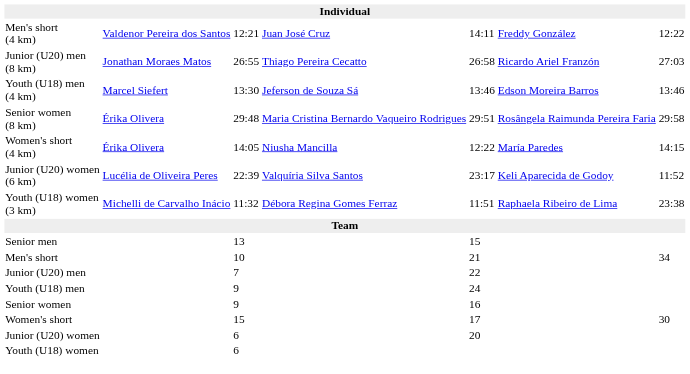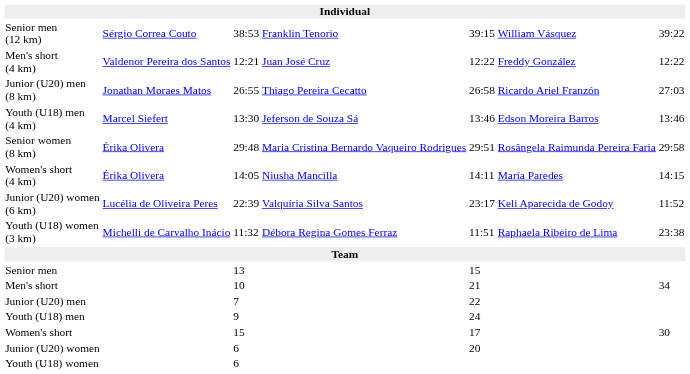 <table>
 <tr>
 <td colspan=7 bgcolor=#eeeeee style=text-align:center;><strong>Individual</strong></td>
+</tr>
+<tr>
+<td>Senior men<br>(12 km)</td>
+<td><a href='#'>Sérgio Correa Couto</a><br></td>
+<td>38:53</td>
+<td><a href='#'>Franklin Tenorio</a><br></td>
+<td>39:15</td>
+<td><a href='#'>William Vásquez</a><br></td>
+<td>39:22</td>
 </tr>
 <tr>
 <td>Men's short<br>(4 km)</td>
 <td><a href='#'>Valdenor Pereira dos Santos</a><br></td>
 <td>12:21</td>
 <td><a href='#'>Juan José Cruz</a><br></td>
-<td>14:11</td>
+<td>12:22</td>
 <td><a href='#'>Freddy González</a><br></td>
 <td>12:22</td>
 </tr>
 <tr>
 <td>Junior (U20) men<br>(8 km)</td>
 <td><a href='#'>Jonathan Moraes Matos</a><br></td>
 <td>26:55</td>
 <td><a href='#'>Thiago Pereira Cecatto</a><br></td>
 <td>26:58</td>
 <td><a href='#'>Ricardo Ariel Franzón</a><br></td>
 <td>27:03</td>
 </tr>
 <tr>
 <td>Youth (U18) men<br>(4 km)</td>
 <td><a href='#'>Marcel Siefert</a><br></td>
 <td>13:30</td>
 <td><a href='#'>Jeferson de Souza Sá</a><br></td>
 <td>13:46</td>
 <td><a href='#'>Edson Moreira Barros</a><br></td>
 <td>13:46</td>
 </tr>
 <tr>
 <td>Senior women<br>(8 km)</td>
 <td><a href='#'>Érika Olivera</a><br></td>
 <td>29:48</td>
 <td><a href='#'>Maria Cristina Bernardo Vaqueiro Rodrigues</a><br></td>
 <td>29:51</td>
 <td><a href='#'>Rosângela Raimunda Pereira Faria</a><br></td>
 <td>29:58</td>
 </tr>
 <tr>
 <td>Women's short<br>(4 km)</td>
 <td><a href='#'>Érika Olivera</a><br></td>
 <td>14:05</td>
 <td><a href='#'>Niusha Mancilla</a><br></td>
-<td>12:22</td>
+<td>14:11</td>
 <td><a href='#'>María Paredes</a><br></td>
 <td>14:15</td>
 </tr>
 <tr>
 <td>Junior (U20) women<br>(6 km)</td>
 <td><a href='#'>Lucélia de Oliveira Peres</a><br></td>
 <td>22:39</td>
 <td><a href='#'>Valquíria Silva Santos</a><br></td>
 <td>23:17</td>
 <td><a href='#'>Keli Aparecida de Godoy</a><br></td>
 <td>11:52</td>
 </tr>
 <tr>
 <td>Youth (U18) women<br>(3 km)</td>
 <td><a href='#'>Michelli de Carvalho Inácio</a><br></td>
 <td>11:32</td>
 <td><a href='#'>Débora Regina Gomes Ferraz</a><br></td>
 <td>11:51</td>
 <td><a href='#'>Raphaela Ribeiro de Lima</a><br></td>
 <td>23:38</td>
 </tr>
 <tr>
 <td colspan=7 bgcolor=#eeeeee style=text-align:center;><strong>Team</strong></td>
 </tr>
 <tr>
 <td>Senior men</td>
 <td></td>
 <td>13</td>
 <td></td>
 <td>15</td>
 <td></td>
 <td></td>
 </tr>
 <tr>
 <td>Men's short</td>
 <td></td>
 <td>10</td>
 <td></td>
 <td>21</td>
 <td></td>
 <td>34</td>
 </tr>
 <tr>
 <td>Junior (U20) men</td>
 <td></td>
 <td>7</td>
 <td></td>
 <td>22</td>
 <td></td>
 <td></td>
 </tr>
 <tr>
 <td>Youth (U18) men</td>
 <td></td>
 <td>9</td>
 <td></td>
 <td>24</td>
 <td></td>
 <td></td>
 </tr>
 <tr>
-<td>Senior women</td>
-<td></td>
-<td>9</td>
-<td></td>
-<td>16</td>
-<td></td>
-<td></td>
-</tr>
-<tr>
 <td>Women's short</td>
 <td></td>
 <td>15</td>
 <td></td>
 <td>17</td>
 <td></td>
 <td>30</td>
 </tr>
 <tr>
 <td>Junior (U20) women</td>
 <td></td>
 <td>6</td>
 <td></td>
 <td>20</td>
 <td></td>
 <td></td>
 </tr>
 <tr>
 <td>Youth (U18) women</td>
 <td></td>
 <td>6</td>
 <td></td>
 <td></td>
 <td></td>
 <td></td>
 </tr>
 </table>
